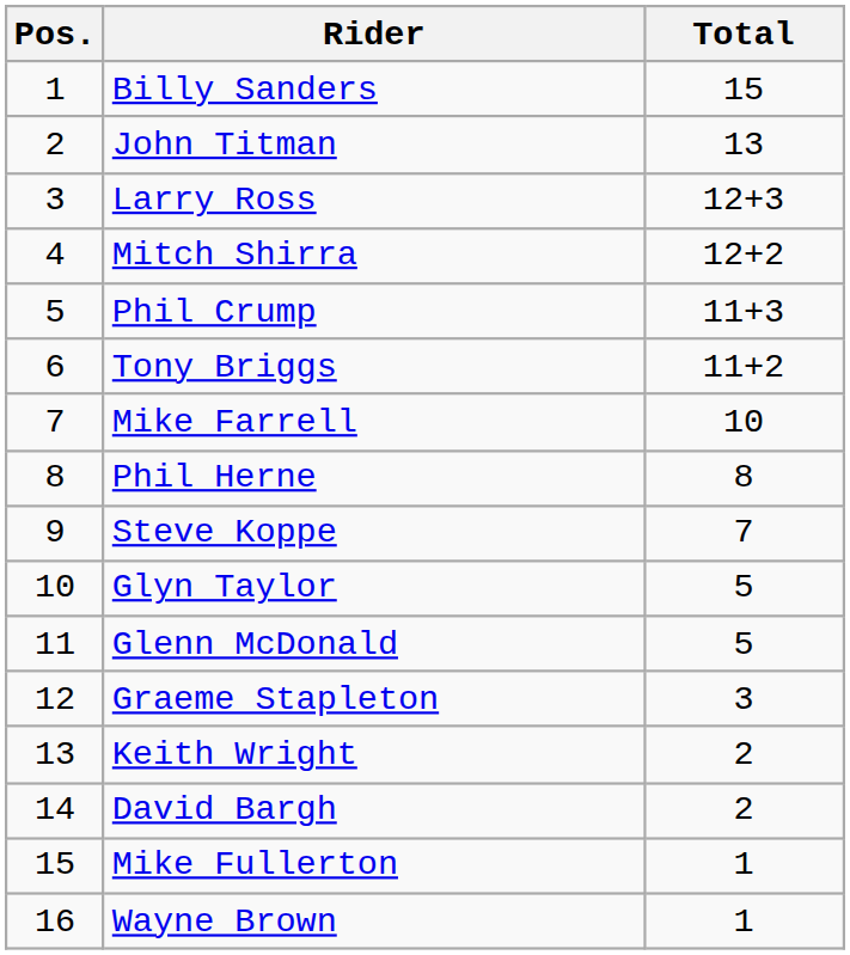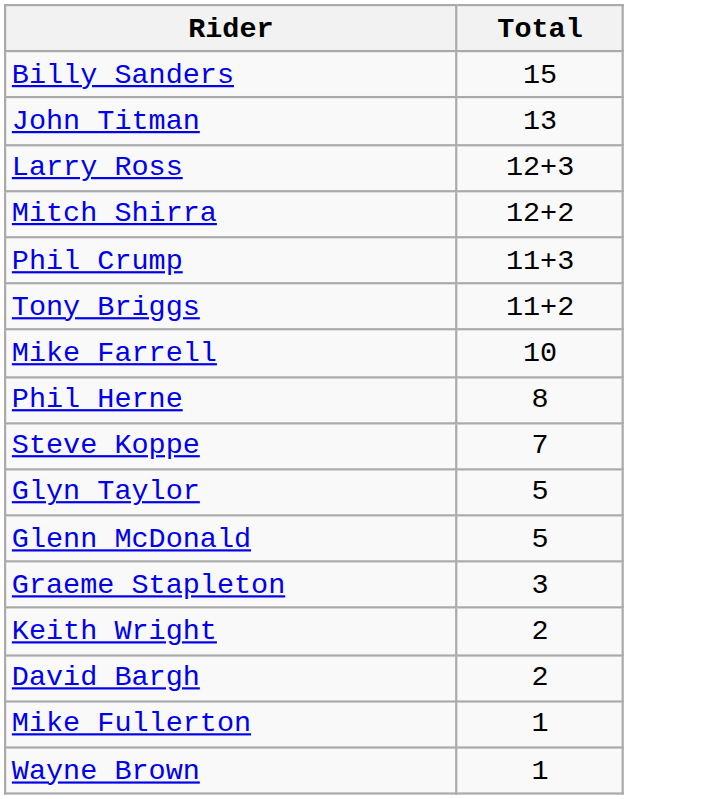 <table class=wikitable>
 <tr>
-<th width=25px>Pos.</th>
 <th width=200px>Rider</th>
 <th width=70px>Total</th>
 </tr>
 <tr align=center >
-<td>1</td>
 <td align=left> <a href='#'>Billy Sanders</a></td>
 <td>15</td>
 </tr>
 <tr align=center >
-<td>2</td>
 <td align=left> <a href='#'>John Titman</a></td>
 <td>13</td>
 </tr>
 <tr align=center >
-<td>3</td>
 <td align=left> <a href='#'>Larry Ross</a></td>
 <td>12+3</td>
 </tr>
 <tr align=center >
-<td>4</td>
 <td align=left> <a href='#'>Mitch Shirra</a></td>
 <td>12+2</td>
 </tr>
 <tr align=center >
-<td>5</td>
 <td align=left> <a href='#'>Phil Crump</a></td>
 <td>11+3</td>
 </tr>
 <tr align=center >
-<td>6</td>
 <td align=left> <a href='#'>Tony Briggs</a></td>
 <td>11+2</td>
 </tr>
 <tr align=center>
-<td>7</td>
 <td align=left> <a href='#'>Mike Farrell</a></td>
 <td>10</td>
 </tr>
 <tr align=center>
-<td>8</td>
 <td align=left> <a href='#'>Phil Herne</a></td>
 <td>8</td>
 </tr>
 <tr align=center>
-<td>9</td>
 <td align=left> <a href='#'>Steve Koppe</a></td>
 <td>7</td>
 </tr>
 <tr align=center>
-<td>10</td>
 <td align=left> <a href='#'>Glyn Taylor</a></td>
 <td>5</td>
 </tr>
 <tr align=center>
-<td>11</td>
 <td align=left> <a href='#'>Glenn McDonald</a></td>
 <td>5</td>
 </tr>
 <tr align=center>
-<td>12</td>
 <td align=left> <a href='#'>Graeme Stapleton</a></td>
 <td>3</td>
 </tr>
 <tr align=center>
-<td>13</td>
 <td align=left> <a href='#'>Keith Wright</a></td>
 <td>2</td>
 </tr>
 <tr align=center>
-<td>14</td>
 <td align=left> <a href='#'>David Bargh</a></td>
 <td>2</td>
 </tr>
 <tr align=center>
-<td>15</td>
 <td align=left> <a href='#'>Mike Fullerton</a></td>
 <td>1</td>
 </tr>
 <tr align=center>
-<td>16</td>
 <td align=left> <a href='#'>Wayne Brown</a></td>
 <td>1</td>
 </tr>
 </table>
